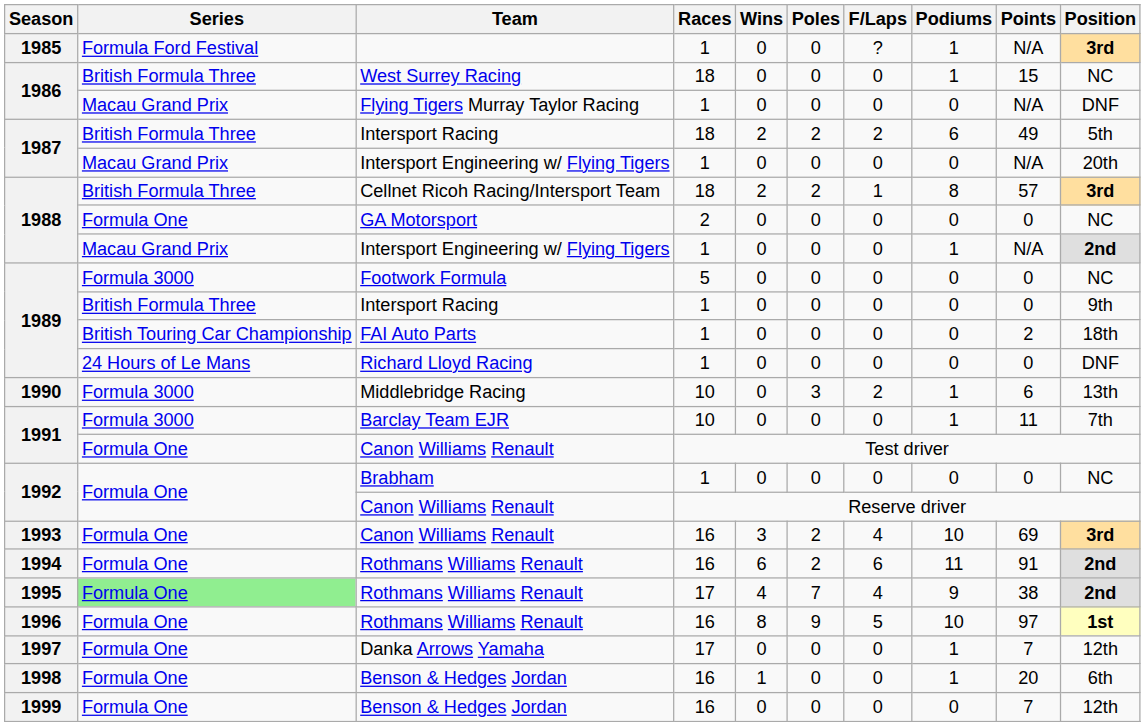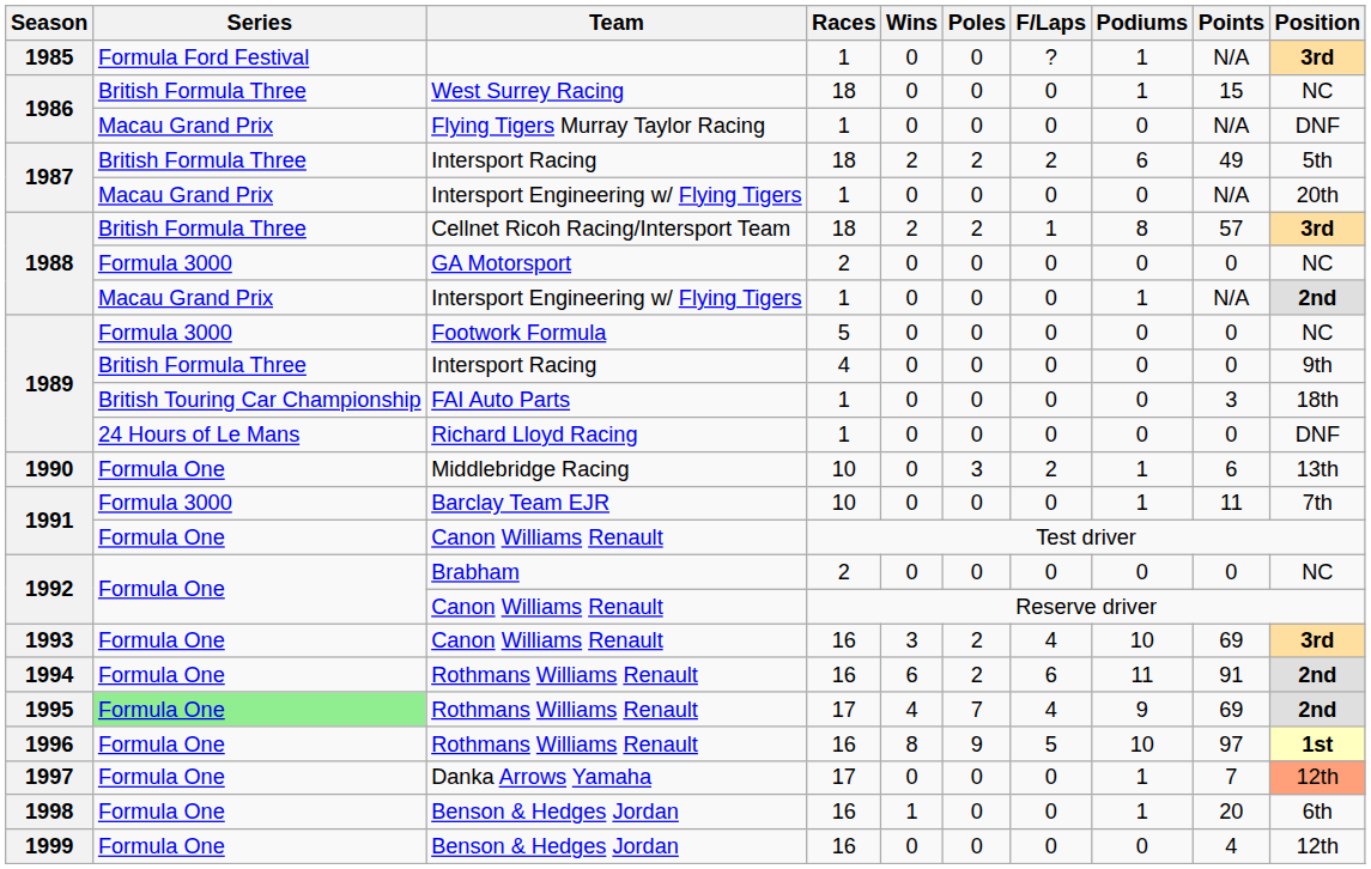 <table class="wikitable" style="font-size: 90%; text-align:center">
 <tr>
 <th>Season</th>
 <th>Series</th>
 <th>Team</th>
 <th>Races</th>
 <th>Wins</th>
 <th>Poles</th>
 <th>F/Laps</th>
 <th>Podiums</th>
 <th>Points</th>
 <th>Position</th>
 </tr>
 <tr>
 <th>1985</th>
 <td align=left><a href='#'>Formula Ford Festival</a></td>
 <td align=left></td>
 <td>1</td>
 <td>0</td>
 <td>0</td>
 <td>?</td>
 <td>1</td>
 <td>N/A</td>
 <td style="background:#FFDF9F"><strong>3rd</strong></td>
 </tr>
 <tr>
 <th rowspan=2>1986</th>
 <td align=left><a href='#'>British Formula Three</a></td>
 <td align=left><a href='#'>West Surrey Racing</a></td>
 <td>18</td>
 <td>0</td>
 <td>0</td>
 <td>0</td>
 <td>1</td>
 <td>15</td>
 <td>NC</td>
 </tr>
 <tr>
 <td align=left><a href='#'>Macau Grand Prix</a></td>
 <td align=left><a href='#'>Flying Tigers</a> Murray Taylor Racing</td>
 <td>1</td>
 <td>0</td>
 <td>0</td>
 <td>0</td>
 <td>0</td>
 <td>N/A</td>
 <td>DNF</td>
 </tr>
 <tr>
 <th rowspan=2>1987</th>
 <td align=left><a href='#'>British Formula Three</a></td>
 <td align=left>Intersport Racing</td>
 <td>18</td>
 <td>2</td>
 <td>2</td>
 <td>2</td>
 <td>6</td>
 <td>49</td>
 <td>5th</td>
 </tr>
 <tr>
 <td align=left><a href='#'>Macau Grand Prix</a></td>
 <td align=left nowrap>Intersport Engineering w/ <a href='#'>Flying Tigers</a></td>
 <td>1</td>
 <td>0</td>
 <td>0</td>
 <td>0</td>
 <td>0</td>
 <td>N/A</td>
 <td>20th</td>
 </tr>
 <tr>
 <th rowspan=3>1988</th>
 <td align=left><a href='#'>British Formula Three</a></td>
 <td align=left>Cellnet Ricoh Racing/Intersport Team</td>
 <td>18</td>
 <td>2</td>
 <td>2</td>
 <td>1</td>
 <td>8</td>
 <td>57</td>
 <td style="background:#FFDF9F"><strong>3rd</strong></td>
 </tr>
 <tr>
-<td align=left><a href='#'>Formula One</a></td>
+<td align=left><a href='#'>Formula 3000</a></td>
 <td align=left><a href='#'>GA Motorsport</a></td>
 <td>2</td>
 <td>0</td>
 <td>0</td>
 <td>0</td>
 <td>0</td>
 <td>0</td>
 <td>NC</td>
 </tr>
 <tr>
 <td align=left><a href='#'>Macau Grand Prix</a></td>
 <td align=left>Intersport Engineering w/ <a href='#'>Flying Tigers</a></td>
 <td>1</td>
 <td>0</td>
 <td>0</td>
 <td>0</td>
 <td>1</td>
 <td>N/A</td>
 <td style="background:#DFDFDF"><strong>2nd</strong></td>
 </tr>
 <tr>
 <th rowspan=4>1989</th>
 <td align=left><a href='#'>Formula 3000</a></td>
 <td align=left><a href='#'>Footwork Formula</a></td>
 <td>5</td>
 <td>0</td>
 <td>0</td>
 <td>0</td>
 <td>0</td>
 <td>0</td>
 <td>NC</td>
 </tr>
 <tr>
 <td align=left><a href='#'>British Formula Three</a></td>
 <td align=left>Intersport Racing</td>
-<td>1</td>
+<td>4</td>
 <td>0</td>
 <td>0</td>
 <td>0</td>
 <td>0</td>
 <td>0</td>
 <td>9th</td>
 </tr>
 <tr>
 <td align=left nowrap><a href='#'>British Touring Car Championship</a></td>
 <td align=left><a href='#'>FAI Auto Parts</a></td>
 <td>1</td>
 <td>0</td>
 <td>0</td>
 <td>0</td>
 <td>0</td>
-<td>2</td>
+<td>3</td>
 <td>18th</td>
 </tr>
 <tr>
 <td align=left><a href='#'>24 Hours of Le Mans</a></td>
 <td align=left><a href='#'>Richard Lloyd Racing</a></td>
 <td>1</td>
 <td>0</td>
 <td>0</td>
 <td>0</td>
 <td>0</td>
 <td>0</td>
 <td>DNF</td>
 </tr>
 <tr>
 <th>1990</th>
-<td align=left><a href='#'>Formula 3000</a></td>
+<td align=left><a href='#'>Formula One</a></td>
 <td align=left>Middlebridge Racing</td>
 <td>10</td>
 <td>0</td>
 <td>3</td>
 <td>2</td>
 <td>1</td>
 <td>6</td>
 <td>13th</td>
 </tr>
 <tr>
 <th rowspan=2>1991</th>
 <td align=left><a href='#'>Formula 3000</a></td>
 <td align=left><a href='#'>Barclay Team EJR</a></td>
 <td>10</td>
 <td>0</td>
 <td>0</td>
 <td>0</td>
 <td>1</td>
 <td>11</td>
 <td>7th</td>
 </tr>
 <tr>
 <td align=left><a href='#'>Formula One</a></td>
 <td align=left><a href='#'>Canon</a> <a href='#'>Williams</a> <a href='#'>Renault</a></td>
 <td colspan=7>Test driver</td>
 </tr>
 <tr>
 <th rowspan=2>1992</th>
 <td align=left rowspan=2><a href='#'>Formula One</a></td>
 <td align=left><a href='#'>Brabham</a></td>
-<td>1</td>
+<td>2</td>
 <td>0</td>
 <td>0</td>
 <td>0</td>
 <td>0</td>
 <td>0</td>
 <td>NC</td>
 </tr>
 <tr>
 <td align=left><a href='#'>Canon</a> <a href='#'>Williams</a> <a href='#'>Renault</a></td>
 <td colspan=7>Reserve driver</td>
 </tr>
 <tr>
 <th>1993</th>
 <td align=left><a href='#'>Formula One</a></td>
 <td align=left><a href='#'>Canon</a> <a href='#'>Williams</a> <a href='#'>Renault</a></td>
 <td>16</td>
 <td>3</td>
 <td>2</td>
 <td>4</td>
 <td>10</td>
 <td>69</td>
 <td style="background:#FFDF9F"><strong>3rd</strong></td>
 </tr>
 <tr>
 <th>1994</th>
 <td align=left><a href='#'>Formula One</a></td>
 <td align=left><a href='#'>Rothmans</a> <a href='#'>Williams</a> <a href='#'>Renault</a></td>
 <td>16</td>
 <td>6</td>
 <td>2</td>
 <td>6</td>
 <td>11</td>
 <td>91</td>
 <td style="background:#DFDFDF"><strong>2nd</strong></td>
 </tr>
 <tr>
 <th>1995</th>
 <td align=left style="background: lightgreen;"><a href='#'>Formula One</a></td>
 <td align=left><a href='#'>Rothmans</a> <a href='#'>Williams</a> <a href='#'>Renault</a></td>
 <td>17</td>
 <td>4</td>
 <td>7</td>
 <td>4</td>
 <td>9</td>
-<td>38</td>
+<td>69</td>
 <td style="background:#DFDFDF"><strong>2nd</strong></td>
 </tr>
 <tr>
 <th>1996</th>
 <td align=left><a href='#'>Formula One</a></td>
 <td align=left><a href='#'>Rothmans</a> <a href='#'>Williams</a> <a href='#'>Renault</a></td>
 <td>16</td>
 <td>8</td>
 <td>9</td>
 <td>5</td>
 <td>10</td>
 <td>97</td>
 <td style="background:#FFFFBF"><strong>1st</strong></td>
 </tr>
 <tr>
 <th>1997</th>
 <td align=left><a href='#'>Formula One</a></td>
 <td align=left>Danka <a href='#'>Arrows</a> <a href='#'>Yamaha</a></td>
 <td>17</td>
 <td>0</td>
 <td>0</td>
 <td>0</td>
 <td>1</td>
 <td>7</td>
-<td>12th</td>
+<td style="background: lightsalmon;">12th</td>
 </tr>
 <tr>
 <th>1998</th>
 <td align=left><a href='#'>Formula One</a></td>
 <td align=left><a href='#'>Benson & Hedges</a> <a href='#'>Jordan</a></td>
 <td>16</td>
 <td>1</td>
 <td>0</td>
 <td>0</td>
 <td>1</td>
 <td>20</td>
 <td>6th</td>
 </tr>
 <tr>
 <th>1999</th>
 <td align=left><a href='#'>Formula One</a></td>
 <td align=left><a href='#'>Benson & Hedges</a> <a href='#'>Jordan</a></td>
 <td>16</td>
 <td>0</td>
 <td>0</td>
 <td>0</td>
 <td>0</td>
-<td>7</td>
+<td>4</td>
 <td>12th</td>
 </tr>
 <tr>
 </tr>
 </table>
